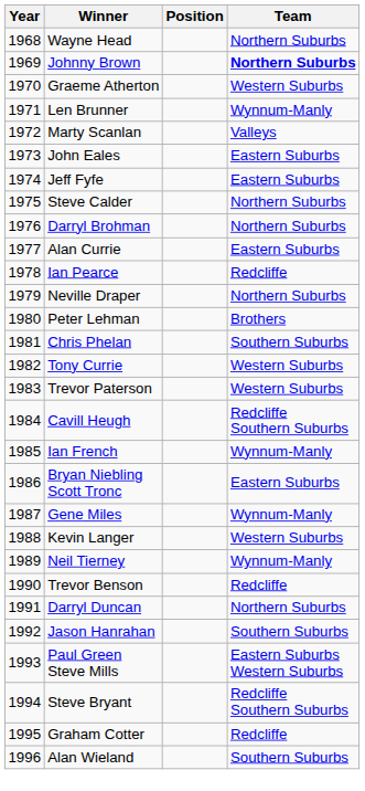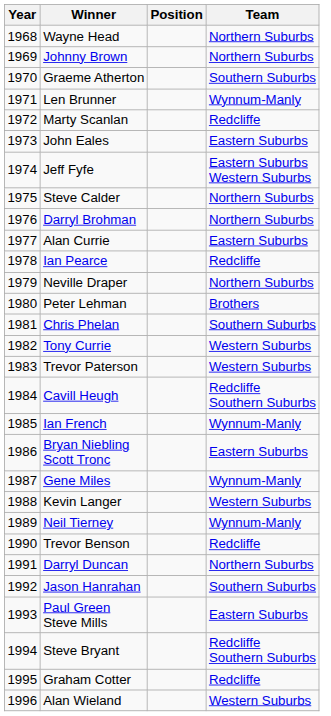 <table class="wikitable">
 <tr>
 <th>Year</th>
 <th>Winner</th>
 <th>Position</th>
 <th>Team</th>
 </tr>
 <tr>
 <td>1968</td>
 <td>Wayne Head</td>
 <td></td>
 <td> <a href='#'>Northern Suburbs</a></td>
 </tr>
 <tr>
 <td>1969</td>
 <td><a href='#'>Johnny Brown</a></td>
 <td></td>
-<td><strong> <a href='#'>Northern Suburbs</a></strong></td>
+<td> <a href='#'>Northern Suburbs</a></td>
 </tr>
 <tr>
 <td>1970</td>
 <td>Graeme Atherton</td>
 <td></td>
-<td> <a href='#'>Western Suburbs</a></td>
+<td> <a href='#'>Southern Suburbs</a></td>
 </tr>
 <tr>
 <td>1971</td>
 <td>Len Brunner</td>
 <td></td>
 <td> <a href='#'>Wynnum-Manly</a></td>
 </tr>
 <tr>
 <td>1972</td>
 <td>Marty Scanlan</td>
 <td></td>
-<td> <a href='#'>Valleys</a></td>
+<td> <a href='#'>Redcliffe</a></td>
 </tr>
 <tr>
 <td>1973</td>
 <td>John Eales</td>
 <td></td>
 <td> <a href='#'>Eastern Suburbs</a></td>
 </tr>
 <tr>
 <td>1974</td>
 <td>Jeff Fyfe</td>
 <td></td>
-<td> <a href='#'>Eastern Suburbs</a></td>
+<td> <a href='#'>Eastern Suburbs</a><br> <a href='#'>Western Suburbs</a></td>
 </tr>
 <tr>
 <td>1975</td>
 <td>Steve Calder</td>
 <td></td>
 <td> <a href='#'>Northern Suburbs</a></td>
 </tr>
 <tr>
 <td>1976</td>
 <td><a href='#'>Darryl Brohman</a></td>
 <td></td>
 <td> <a href='#'>Northern Suburbs</a></td>
 </tr>
 <tr>
 <td>1977</td>
 <td>Alan Currie</td>
 <td></td>
 <td> <a href='#'>Eastern Suburbs</a></td>
 </tr>
 <tr>
 <td>1978</td>
 <td><a href='#'>Ian Pearce</a></td>
 <td></td>
 <td> <a href='#'>Redcliffe</a></td>
 </tr>
 <tr>
 <td>1979</td>
 <td>Neville Draper</td>
 <td></td>
 <td> <a href='#'>Northern Suburbs</a></td>
 </tr>
 <tr>
 <td>1980</td>
 <td>Peter Lehman</td>
 <td></td>
 <td> <a href='#'>Brothers</a></td>
 </tr>
 <tr>
 <td>1981</td>
 <td><a href='#'>Chris Phelan</a></td>
 <td></td>
 <td> <a href='#'>Southern Suburbs</a></td>
 </tr>
 <tr>
 <td>1982</td>
 <td><a href='#'>Tony Currie</a></td>
 <td></td>
 <td> <a href='#'>Western Suburbs</a></td>
 </tr>
 <tr>
 <td>1983</td>
 <td>Trevor Paterson</td>
 <td></td>
 <td> <a href='#'>Western Suburbs</a></td>
 </tr>
 <tr>
 <td>1984</td>
 <td><a href='#'>Cavill Heugh</a></td>
 <td></td>
 <td> <a href='#'>Redcliffe</a><br> <a href='#'>Southern Suburbs</a></td>
 </tr>
 <tr>
 <td>1985</td>
 <td><a href='#'>Ian French</a></td>
 <td></td>
 <td> <a href='#'>Wynnum-Manly</a></td>
 </tr>
 <tr>
 <td>1986</td>
 <td><a href='#'>Bryan Niebling</a><br><a href='#'>Scott Tronc</a></td>
 <td><br></td>
 <td> <a href='#'>Eastern Suburbs</a></td>
 </tr>
 <tr>
 <td>1987</td>
 <td><a href='#'>Gene Miles</a></td>
 <td></td>
 <td> <a href='#'>Wynnum-Manly</a></td>
 </tr>
 <tr>
 <td>1988</td>
 <td>Kevin Langer</td>
 <td></td>
 <td> <a href='#'>Western Suburbs</a></td>
 </tr>
 <tr>
 <td>1989</td>
 <td><a href='#'>Neil Tierney</a></td>
 <td></td>
 <td> <a href='#'>Wynnum-Manly</a></td>
 </tr>
 <tr>
 <td>1990</td>
 <td>Trevor Benson</td>
 <td></td>
 <td> <a href='#'>Redcliffe</a></td>
 </tr>
 <tr>
 <td>1991</td>
 <td><a href='#'>Darryl Duncan</a></td>
 <td></td>
 <td> <a href='#'>Northern Suburbs</a></td>
 </tr>
 <tr>
 <td>1992</td>
 <td><a href='#'>Jason Hanrahan</a></td>
 <td></td>
 <td> <a href='#'>Southern Suburbs</a></td>
 </tr>
 <tr>
 <td>1993</td>
 <td><a href='#'>Paul Green</a><br>Steve Mills</td>
 <td><br></td>
-<td> <a href='#'>Eastern Suburbs</a><br> <a href='#'>Western Suburbs</a></td>
+<td> <a href='#'>Eastern Suburbs</a></td>
 </tr>
 <tr>
 <td>1994</td>
 <td>Steve Bryant</td>
 <td></td>
 <td> <a href='#'>Redcliffe</a><br> <a href='#'>Southern Suburbs</a></td>
 </tr>
 <tr>
 <td>1995</td>
 <td>Graham Cotter</td>
 <td></td>
 <td> <a href='#'>Redcliffe</a></td>
 </tr>
 <tr>
 <td>1996</td>
 <td>Alan Wieland</td>
 <td></td>
-<td> <a href='#'>Southern Suburbs</a></td>
+<td> <a href='#'>Western Suburbs</a></td>
 </tr>
 </table>
